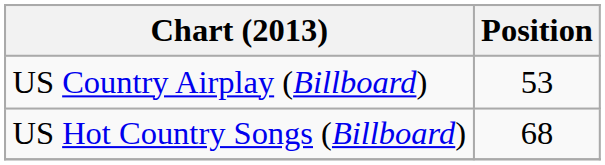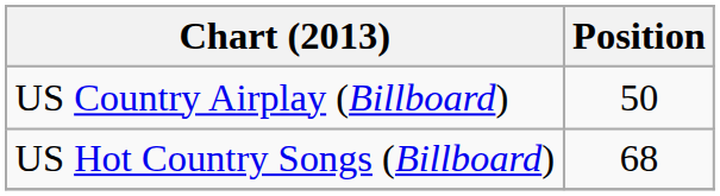 <table class="wikitable sortable">
 <tr>
 <th scope="col">Chart (2013)</th>
 <th scope="col">Position</th>
 </tr>
 <tr>
 <td>US <a href='#'>Country Airplay</a> (<em><a href='#'>Billboard</a></em>)</td>
-<td align="center">53</td>
+<td align="center">50</td>
 </tr>
 <tr>
 <td>US <a href='#'>Hot Country Songs</a> (<em><a href='#'>Billboard</a></em>)</td>
 <td align="center">68</td>
 </tr>
 <tr>
 </tr>
 </table>
